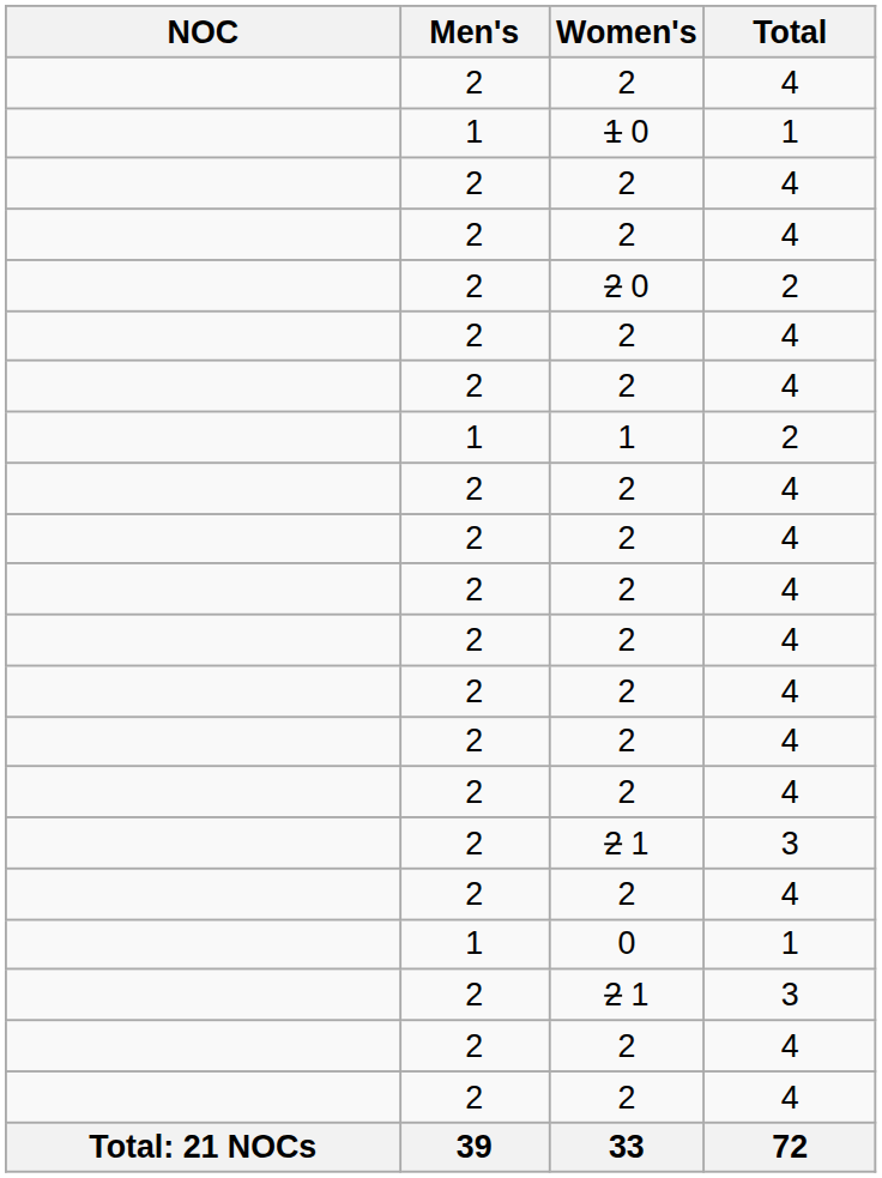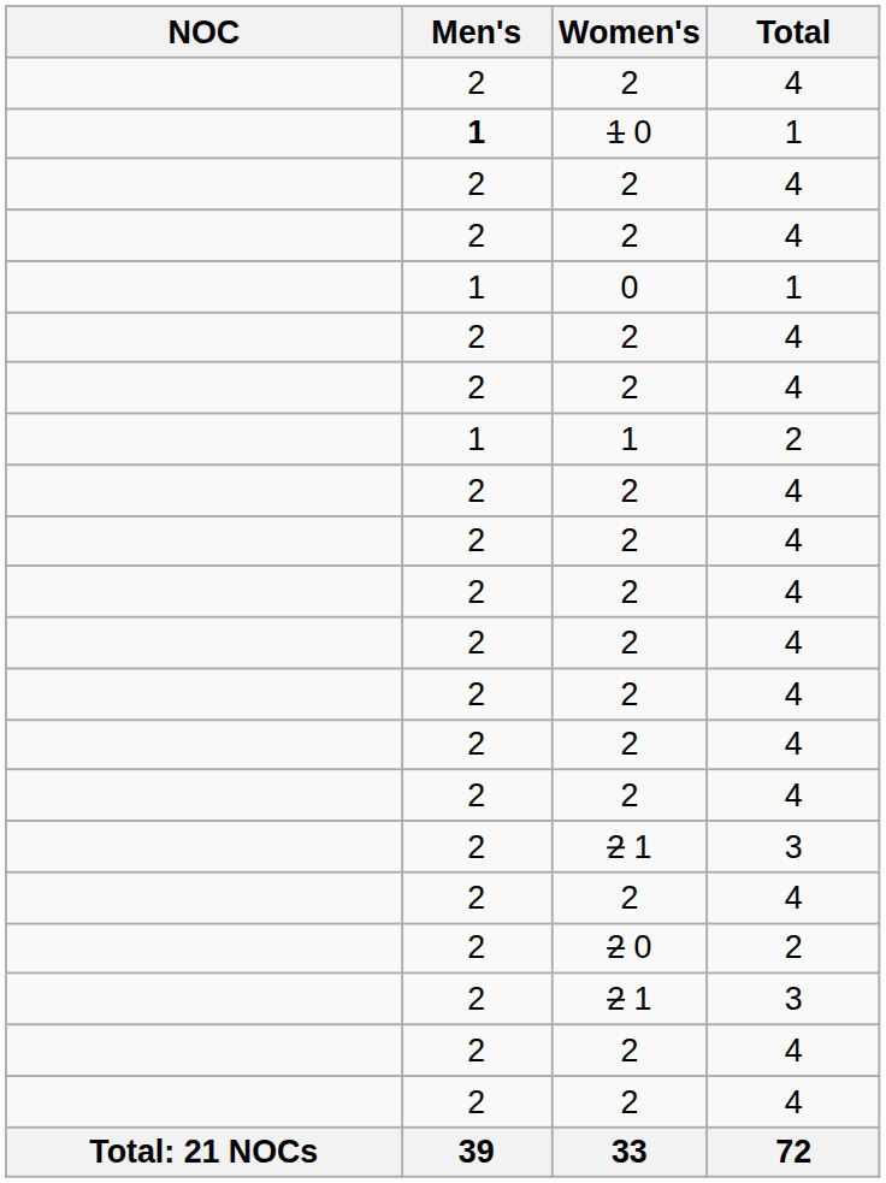 <table class="wikitable" style="text-align:center; font-size:90%">
 <tr>
 <th width=170 align=left>NOC</th>
 <th width=60>Men's</th>
 <th width=60>Women's</th>
 <th width=70>Total</th>
 </tr>
 <tr>
 <td align=left></td>
 <td>2</td>
 <td>2</td>
 <td>4</td>
 </tr>
 <tr>
 <td align=left></td>
-<td>1</td>
+<td><strong>1</strong></td>
 <td><s>1</s> 0</td>
 <td>1</td>
 </tr>
 <tr>
 <td align=left></td>
 <td>2</td>
 <td>2</td>
 <td>4</td>
 </tr>
 <tr>
 <td align=left></td>
 <td>2</td>
 <td>2</td>
 <td>4</td>
 </tr>
 <tr>
 <td align=left></td>
-<td>2</td>
-<td><s>2</s> 0</td>
-<td>2</td>
+<td>1</td>
+<td>0</td>
+<td>1</td>
 </tr>
 <tr>
 <td align=left></td>
 <td>2</td>
 <td>2</td>
 <td>4</td>
 </tr>
 <tr>
 <td align=left></td>
 <td>2</td>
 <td>2</td>
 <td>4</td>
 </tr>
 <tr>
 <td align=left></td>
 <td>1</td>
 <td>1</td>
 <td>2</td>
 </tr>
 <tr>
 <td align=left></td>
 <td>2</td>
 <td>2</td>
 <td>4</td>
 </tr>
 <tr>
 <td align=left></td>
 <td>2</td>
 <td>2</td>
 <td>4</td>
 </tr>
 <tr>
 <td align=left></td>
 <td>2</td>
 <td>2</td>
 <td>4</td>
 </tr>
 <tr>
 <td align=left></td>
 <td>2</td>
 <td>2</td>
 <td>4</td>
 </tr>
 <tr>
 <td align=left></td>
 <td>2</td>
 <td>2</td>
 <td>4</td>
 </tr>
 <tr>
 <td align=left></td>
 <td>2</td>
 <td>2</td>
 <td>4</td>
 </tr>
 <tr>
 <td align=left></td>
 <td>2</td>
 <td>2</td>
 <td>4</td>
 </tr>
 <tr>
 <td align=left></td>
 <td>2</td>
 <td><s>2</s> 1</td>
 <td>3</td>
 </tr>
 <tr>
 <td align=left></td>
 <td>2</td>
 <td>2</td>
 <td>4</td>
 </tr>
 <tr>
 <td align=left></td>
-<td>1</td>
-<td>0</td>
-<td>1</td>
+<td>2</td>
+<td><s>2</s> 0</td>
+<td>2</td>
 </tr>
 <tr>
 <td align=left></td>
 <td>2</td>
 <td><s>2</s> 1</td>
 <td>3</td>
 </tr>
 <tr>
 <td align=left></td>
 <td>2</td>
 <td>2</td>
 <td>4</td>
 </tr>
 <tr>
 <td align=left></td>
 <td>2</td>
 <td>2</td>
 <td>4</td>
 </tr>
 <tr>
 <th>Total: 21 NOCs</th>
 <th>39</th>
 <th>33</th>
 <th>72</th>
 </tr>
 </table>
